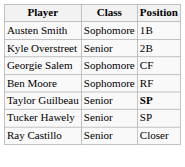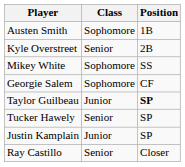 <table class="wikitable" border="1">
 <tr>
 <th>Player</th>
 <th>Class</th>
 <th>Position</th>
 </tr>
 <tr>
 <td>Austen Smith</td>
 <td>Sophomore</td>
 <td>1B</td>
 </tr>
 <tr>
 <td>Kyle Overstreet</td>
 <td>Senior</td>
 <td>2B</td>
 </tr>
 <tr>
+<td>Mikey White</td>
+<td>Sophomore</td>
+<td>SS</td>
+</tr>
+<tr>
 <td>Georgie Salem</td>
 <td>Sophomore</td>
 <td>CF</td>
 </tr>
 <tr>
-<td>Ben Moore</td>
-<td>Sophomore</td>
-<td>RF</td>
-</tr>
-<tr>
 <td>Taylor Guilbeau</td>
-<td>Senior</td>
+<td>Junior</td>
 <td><strong>SP</strong></td>
 </tr>
 <tr>
 <td>Tucker Hawely</td>
 <td>Senior</td>
 <td>SP</td>
 </tr>
 <tr>
+<td>Justin Kamplain</td>
+<td>Junior</td>
+<td>SP</td>
+</tr>
+<tr>
 <td>Ray Castillo</td>
 <td>Senior</td>
 <td>Closer</td>
 </tr>
 </table>
